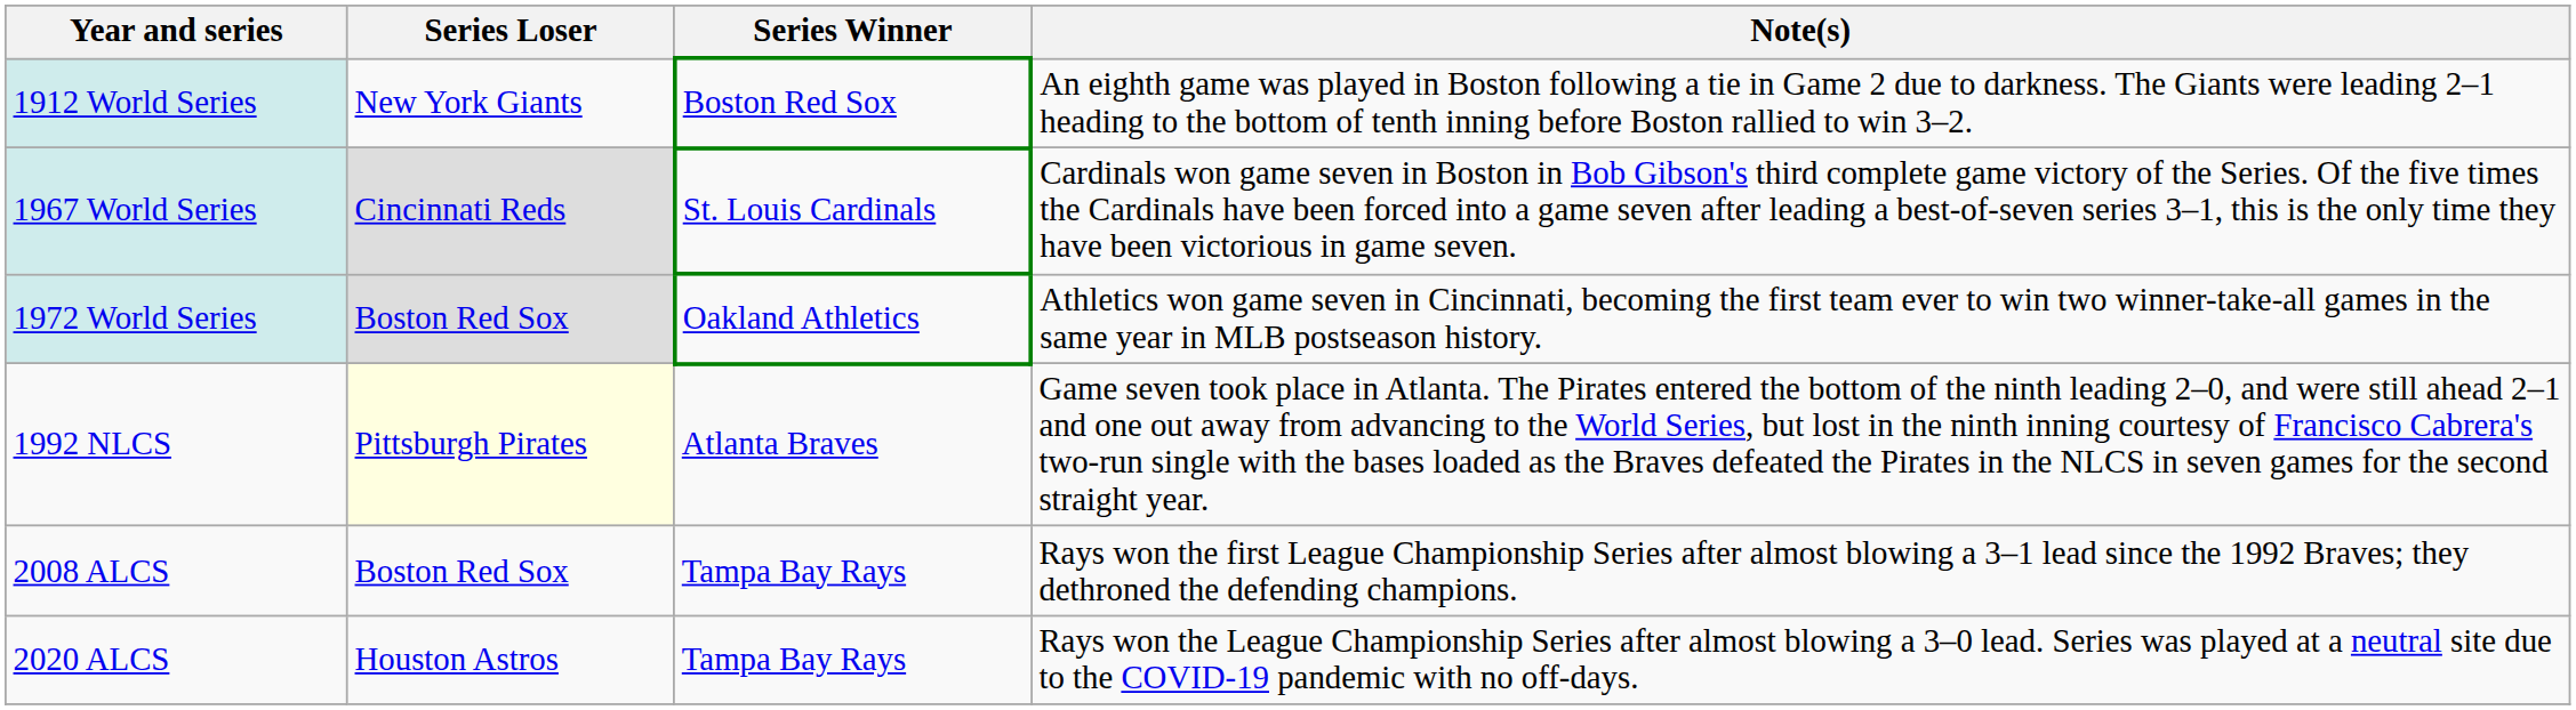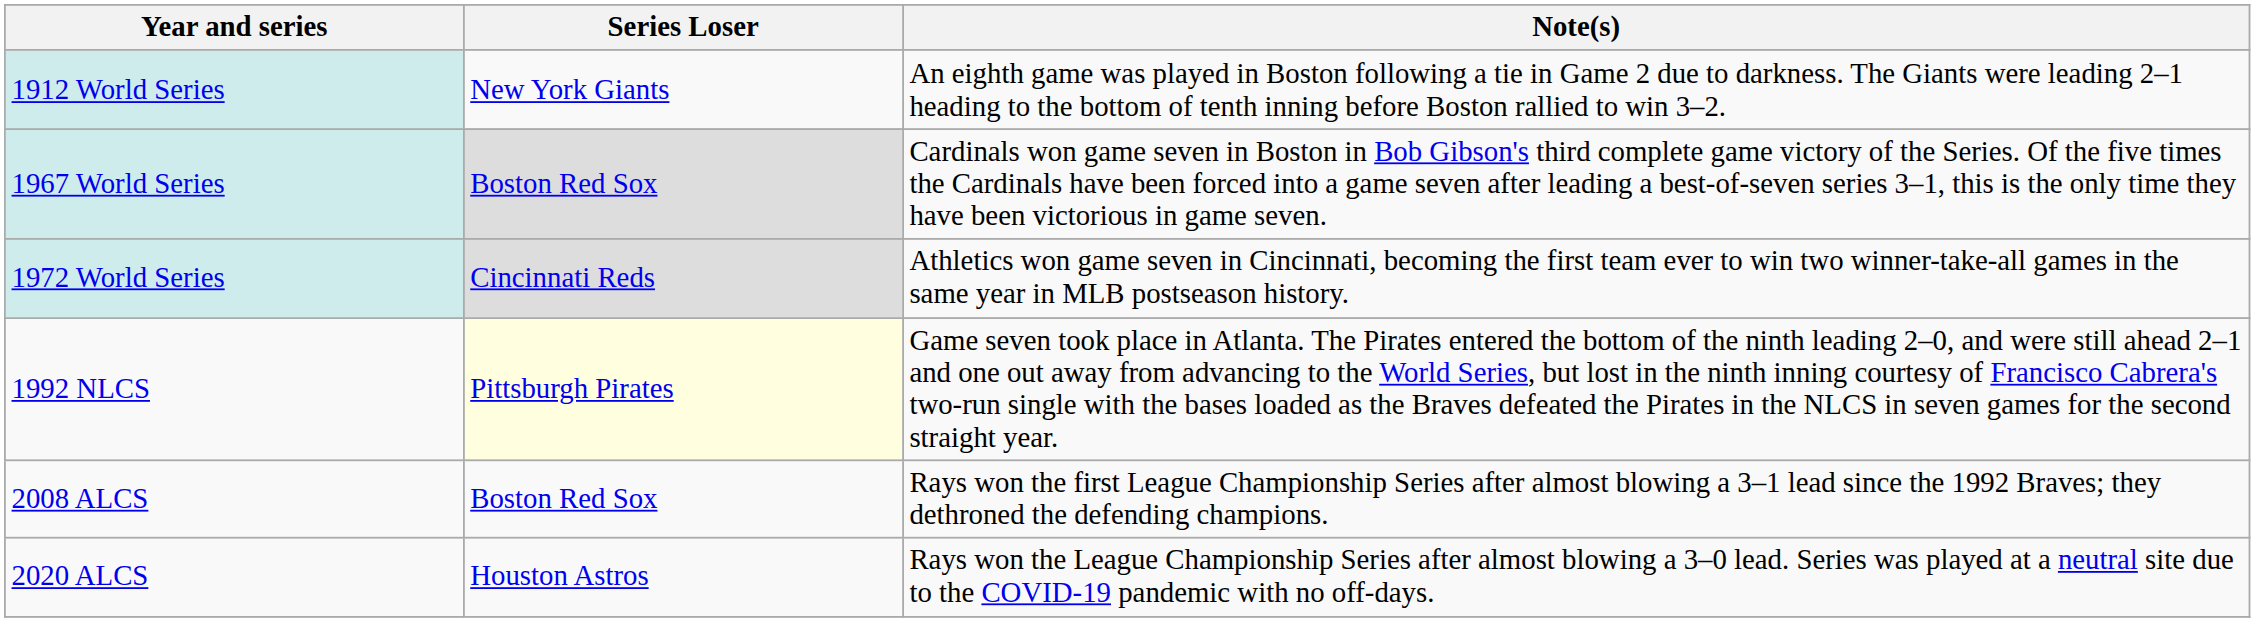 <table class="wikitable">
 <tr>
 <th>Year and series</th>
 <th>Series Loser</th>
-<th>Series Winner</th>
 <th width="60%">Note(s)</th>
 </tr>
 <tr>
 <td style="background-color:#cfecec"><a href='#'>1912 World Series</a></td>
 <td><a href='#'>New York Giants</a></td>
-<td style="border-bottom:2px solid green; border-top:2px solid green; border-left:2px solid green; border-right:2px solid green"><a href='#'>Boston Red Sox</a></td>
 <td>An eighth game was played in Boston following a tie in Game 2 due to darkness. The Giants were leading 2–1 heading to the bottom of tenth inning before Boston rallied to win 3–2.</td>
 </tr>
 <tr>
 <td style="background-color:#cfecec"><a href='#'>1967 World Series</a></td>
-<td bgcolor="#dddddd"><a href='#'>Cincinnati Reds</a></td>
-<td style="border-bottom:2px solid green; border-top:2px solid green; border-left:2px solid green; border-right:2px solid green"><a href='#'>St. Louis Cardinals</a></td>
+<td bgcolor="#dddddd"><a href='#'>Boston Red Sox</a></td>
 <td>Cardinals won game seven in Boston in <a href='#'>Bob Gibson's</a> third complete game victory of the Series. Of the five times the Cardinals have been forced into a game seven after leading a best-of-seven series 3–1, this is the only time they have been victorious in game seven.</td>
 </tr>
 <tr>
 <td style="background-color:#cfecec"><a href='#'>1972 World Series</a></td>
-<td bgcolor="#dddddd"><a href='#'>Boston Red Sox</a></td>
-<td style="border-bottom:2px solid green; border-top:2px solid green; border-left:2px solid green; border-right:2px solid green"><a href='#'>Oakland Athletics</a></td>
+<td bgcolor="#dddddd"><a href='#'>Cincinnati Reds</a></td>
 <td>Athletics won game seven in Cincinnati, becoming the first team ever to win two winner-take-all games in the same year in MLB postseason history.</td>
 </tr>
 <tr>
 <td><a href='#'>1992 NLCS</a></td>
 <td style="background: lightyellow;"><a href='#'>Pittsburgh Pirates</a></td>
-<td><a href='#'>Atlanta Braves</a></td>
 <td>Game seven took place in Atlanta. The Pirates entered the bottom of the ninth leading 2–0, and were still ahead 2–1 and one out away from advancing to the <a href='#'>World Series</a>, but lost in the ninth inning courtesy of <a href='#'>Francisco Cabrera's</a> two-run single with the bases loaded as the Braves defeated the Pirates in the NLCS in seven games for the second straight year.</td>
 </tr>
 <tr>
 <td><a href='#'>2008 ALCS</a></td>
 <td><a href='#'>Boston Red Sox</a></td>
-<td><a href='#'>Tampa Bay Rays</a></td>
 <td>Rays won the first League Championship Series after almost blowing a 3–1 lead since the 1992 Braves; they dethroned the defending champions.</td>
 </tr>
 <tr>
 <td><a href='#'>2020 ALCS</a></td>
 <td><a href='#'>Houston Astros</a></td>
-<td><a href='#'>Tampa Bay Rays</a></td>
 <td>Rays won the League Championship Series after almost blowing a 3–0 lead. Series was played at a <a href='#'>neutral</a> site due to the <a href='#'>COVID-19</a> pandemic with no off-days.</td>
 </tr>
 </table>
